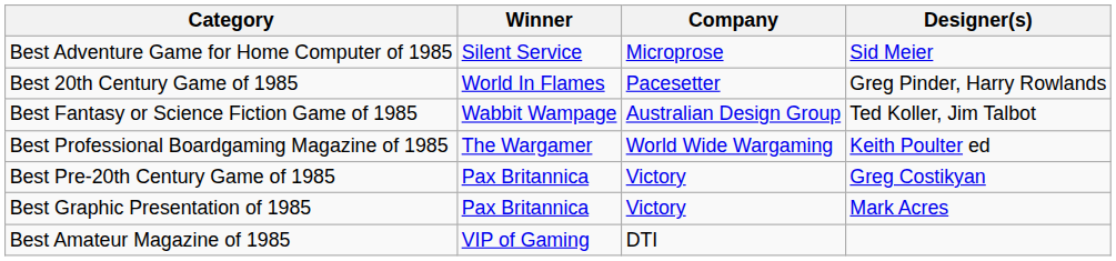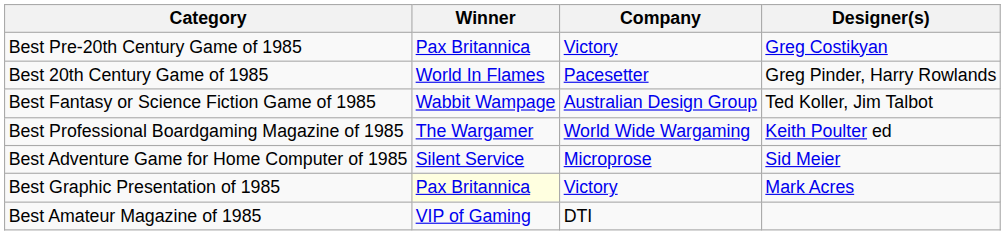 <table class="wikitable">
 <tr>
 <th>Category</th>
 <th>Winner</th>
 <th>Company</th>
 <th>Designer(s)</th>
 </tr>
 <tr>
-<td>Best Adventure Game for Home Computer of 1985</td>
-<td><a href='#'>Silent Service</a></td>
-<td><a href='#'>Microprose</a></td>
-<td><a href='#'>Sid Meier</a></td>
+<td>Best Pre-20th Century Game of 1985</td>
+<td><a href='#'>Pax Britannica</a></td>
+<td><a href='#'>Victory</a></td>
+<td><a href='#'>Greg Costikyan</a></td>
 </tr>
 <tr>
 <td>Best 20th Century Game of 1985</td>
 <td><a href='#'>World In Flames</a></td>
 <td><a href='#'>Pacesetter</a></td>
 <td>Greg Pinder, Harry Rowlands</td>
 </tr>
 <tr>
 <td>Best Fantasy or Science Fiction Game of 1985</td>
 <td><a href='#'>Wabbit Wampage</a></td>
 <td><a href='#'>Australian Design Group</a></td>
 <td>Ted Koller, Jim Talbot</td>
 </tr>
 <tr>
 <td>Best Professional Boardgaming Magazine of 1985</td>
 <td><a href='#'>The Wargamer</a></td>
 <td><a href='#'>World Wide Wargaming</a></td>
 <td><a href='#'>Keith Poulter</a> ed</td>
 </tr>
 <tr>
-<td>Best Pre-20th Century Game of 1985</td>
-<td><a href='#'>Pax Britannica</a></td>
-<td><a href='#'>Victory</a></td>
-<td><a href='#'>Greg Costikyan</a></td>
+<td>Best Adventure Game for Home Computer of 1985</td>
+<td><a href='#'>Silent Service</a></td>
+<td><a href='#'>Microprose</a></td>
+<td><a href='#'>Sid Meier</a></td>
 </tr>
 <tr>
 <td>Best Graphic Presentation of 1985</td>
-<td><a href='#'>Pax Britannica</a></td>
+<td style="background: lightyellow;"><a href='#'>Pax Britannica</a></td>
 <td><a href='#'>Victory</a></td>
 <td><a href='#'>Mark Acres</a></td>
 </tr>
 <tr>
 <td>Best Amateur Magazine of 1985</td>
 <td><a href='#'>VIP of Gaming</a></td>
 <td>DTI</td>
 <td></td>
 </tr>
 </table>
